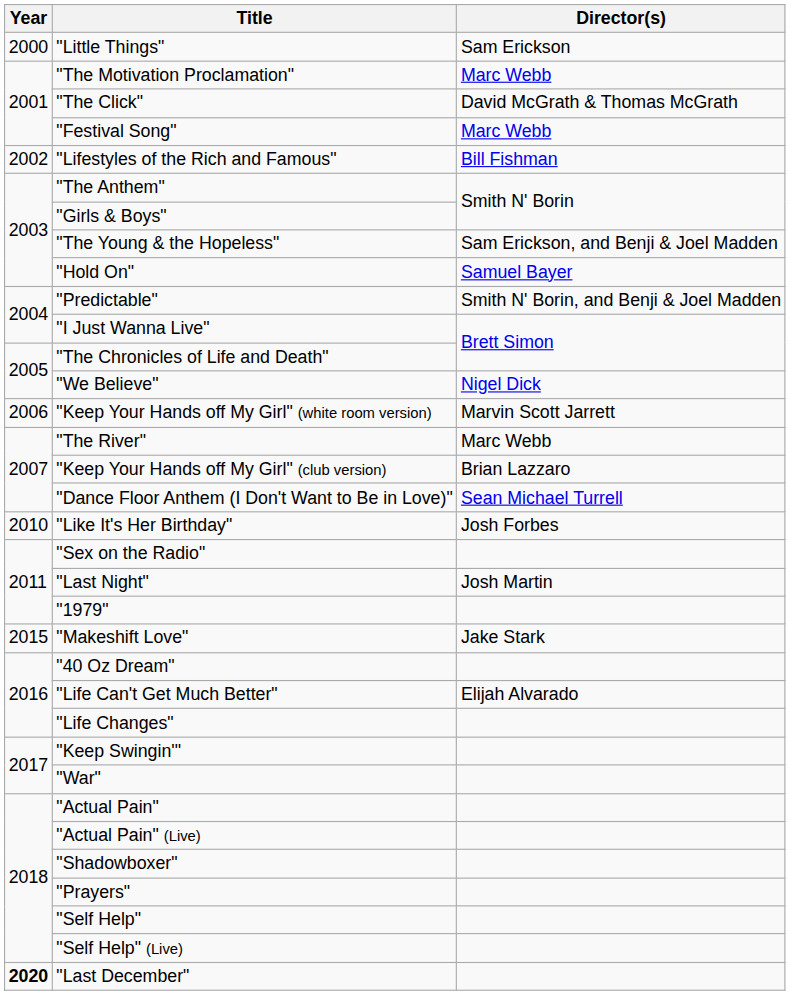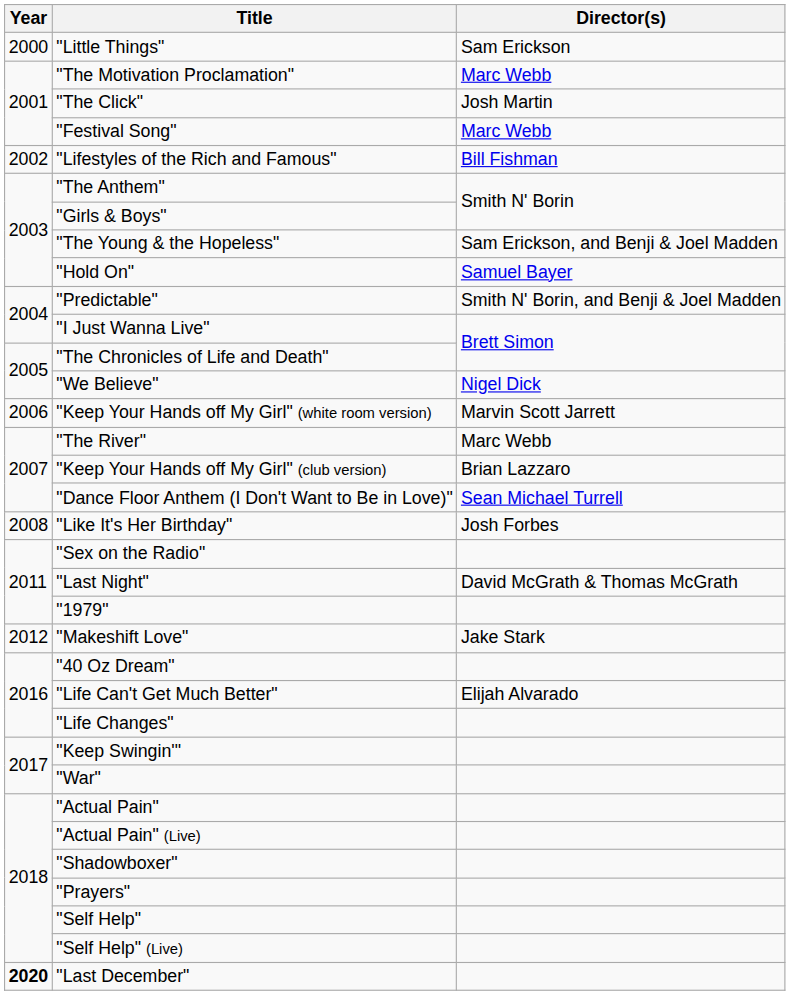 <table class="wikitable">
 <tr>
 <th>Year</th>
 <th>Title</th>
 <th>Director(s)</th>
 </tr>
 <tr>
 <td>2000</td>
 <td>"Little Things"</td>
 <td>Sam Erickson</td>
 </tr>
 <tr>
 <td rowspan="3">2001</td>
 <td>"The Motivation Proclamation"</td>
 <td><a href='#'>Marc Webb</a></td>
 </tr>
 <tr>
 <td>"The Click"</td>
-<td>David McGrath & Thomas McGrath</td>
+<td>Josh Martin</td>
 </tr>
 <tr>
 <td>"Festival Song"</td>
 <td><a href='#'>Marc Webb</a></td>
 </tr>
 <tr>
 <td>2002</td>
 <td>"Lifestyles of the Rich and Famous"</td>
 <td><a href='#'>Bill Fishman</a></td>
 </tr>
 <tr>
 <td rowspan="4">2003</td>
 <td>"The Anthem"</td>
 <td rowspan="2">Smith N' Borin</td>
 </tr>
 <tr>
 <td>"Girls & Boys"</td>
 </tr>
 <tr>
 <td>"The Young & the Hopeless"</td>
 <td>Sam Erickson, and Benji & Joel Madden</td>
 </tr>
 <tr>
 <td>"Hold On"</td>
 <td><a href='#'>Samuel Bayer</a></td>
 </tr>
 <tr>
 <td rowspan="2">2004</td>
 <td>"Predictable"</td>
 <td>Smith N' Borin, and Benji & Joel Madden</td>
 </tr>
 <tr>
 <td>"I Just Wanna Live"</td>
 <td rowspan="2"><a href='#'>Brett Simon</a></td>
 </tr>
 <tr>
 <td rowspan="2">2005</td>
 <td>"The Chronicles of Life and Death"</td>
 </tr>
 <tr>
 <td>"We Believe"</td>
 <td><a href='#'>Nigel Dick</a></td>
 </tr>
 <tr>
 <td>2006</td>
 <td>"Keep Your Hands off My Girl" <small>(white room version)</small></td>
 <td>Marvin Scott Jarrett</td>
 </tr>
 <tr>
 <td rowspan="3">2007</td>
 <td>"The River"</td>
 <td>Marc Webb</td>
 </tr>
 <tr>
 <td>"Keep Your Hands off My Girl" <small>(club version)</small></td>
 <td>Brian Lazzaro</td>
 </tr>
 <tr>
 <td>"Dance Floor Anthem (I Don't Want to Be in Love)"</td>
 <td><a href='#'>Sean Michael Turrell</a></td>
 </tr>
 <tr>
-<td>2010</td>
+<td>2008</td>
 <td>"Like It's Her Birthday"</td>
 <td>Josh Forbes</td>
 </tr>
 <tr>
 <td rowspan="3">2011</td>
 <td>"Sex on the Radio"</td>
 <td></td>
 </tr>
 <tr>
 <td>"Last Night"</td>
-<td>Josh Martin</td>
+<td>David McGrath & Thomas McGrath</td>
 </tr>
 <tr>
 <td>"1979"</td>
 <td></td>
 </tr>
 <tr>
-<td>2015</td>
+<td>2012</td>
 <td>"Makeshift Love"</td>
 <td>Jake Stark</td>
 </tr>
 <tr>
 <td rowspan="3">2016</td>
 <td>"40 Oz Dream"</td>
 <td></td>
 </tr>
 <tr>
 <td>"Life Can't Get Much Better"</td>
 <td>Elijah Alvarado</td>
 </tr>
 <tr>
 <td>"Life Changes"</td>
 <td></td>
 </tr>
 <tr>
 <td rowspan="2">2017</td>
 <td>"Keep Swingin'"</td>
 <td></td>
 </tr>
 <tr>
 <td>"War"</td>
 <td></td>
 </tr>
 <tr>
 <td rowspan="6">2018</td>
 <td>"Actual Pain"</td>
 <td></td>
 </tr>
 <tr>
 <td>"Actual Pain" <small>(Live)</small></td>
 <td></td>
 </tr>
 <tr>
 <td>"Shadowboxer"</td>
 <td></td>
 </tr>
 <tr>
 <td>"Prayers"</td>
 <td></td>
 </tr>
 <tr>
 <td>"Self Help"</td>
 <td></td>
 </tr>
 <tr>
 <td>"Self Help" <small>(Live)</small></td>
 <td></td>
 </tr>
 <tr>
 <td><strong>2020</strong></td>
 <td>"Last December"</td>
 <td></td>
 </tr>
 </table>
